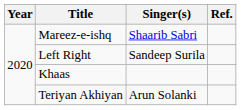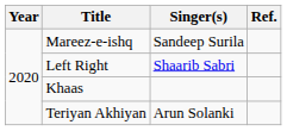 <table class="wikitable">
 <tr>
 <th>Year</th>
 <th>Title</th>
 <th>Singer(s)</th>
 <th>Ref.</th>
 </tr>
 <tr>
 <td rowspan="4">2020</td>
 <td>Mareez-e-ishq</td>
-<td><a href='#'>Shaarib Sabri</a></td>
+<td>Sandeep Surila</td>
 <td></td>
 </tr>
 <tr>
 <td>Left Right</td>
-<td>Sandeep Surila</td>
+<td><a href='#'>Shaarib Sabri</a></td>
 <td></td>
 </tr>
 <tr>
 <td>Khaas</td>
 <td></td>
 <td></td>
 </tr>
 <tr>
 <td>Teriyan Akhiyan</td>
 <td>Arun Solanki</td>
 <td></td>
 </tr>
 </table>
